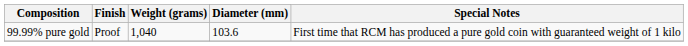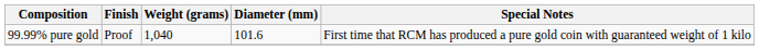 <table class="wikitable">
 <tr>
 <th>Composition</th>
 <th>Finish</th>
 <th>Weight (grams)</th>
 <th>Diameter (mm)</th>
 <th>Special Notes</th>
 </tr>
 <tr>
 <td>99.99% pure gold</td>
 <td>Proof</td>
 <td>1,040</td>
-<td>103.6</td>
+<td>101.6</td>
 <td>First time that RCM has produced a pure gold coin with guaranteed weight of 1 kilo</td>
 </tr>
 <tr>
 </tr>
 </table>
